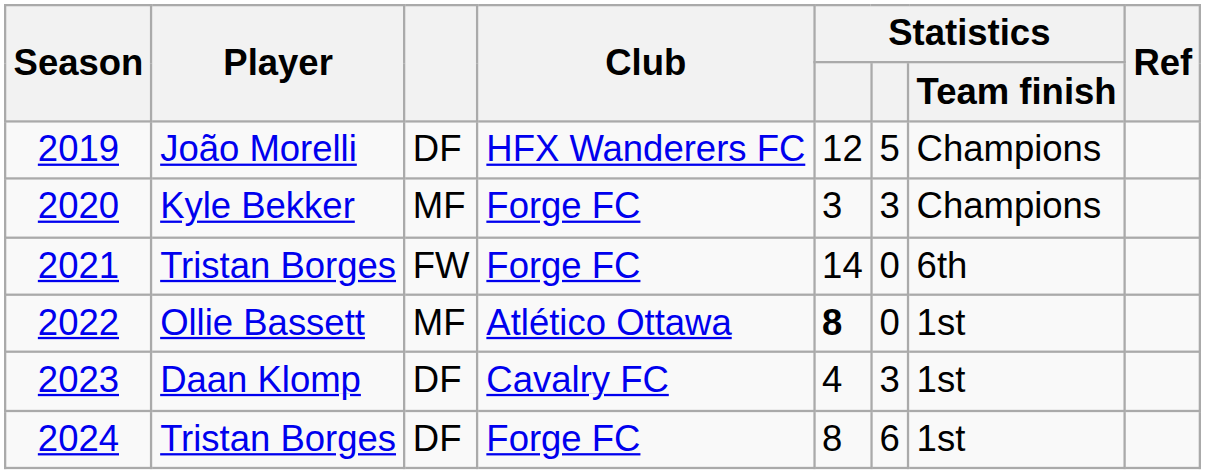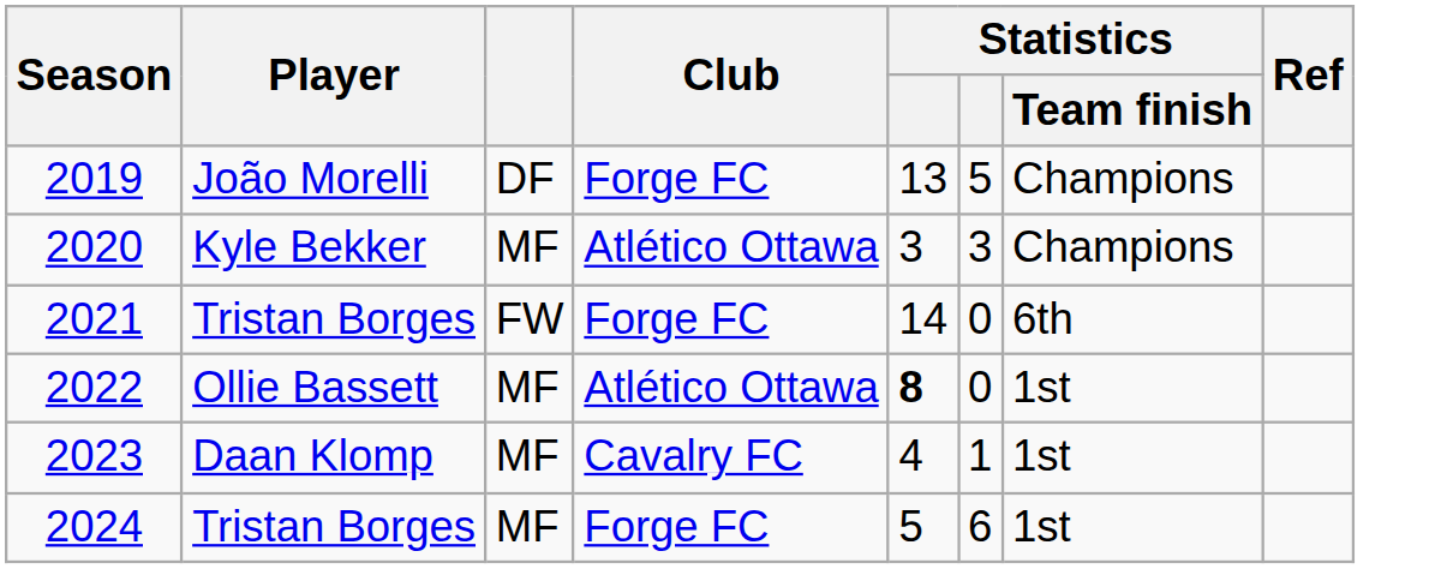 <table class='wikitable sortable'>
 <tr>
 <th rowspan="2">Season</th>
 <th rowspan="2">Player</th>
 <th rowspan="2"></th>
 <th rowspan="2">Club</th>
 <th colspan="3">Statistics</th>
 <th rowspan="2">Ref</th>
 </tr>
 <tr>
 <th></th>
 <th></th>
 <th>Team finish</th>
 </tr>
 <tr>
 <td align=center><a href='#'>2019</a></td>
 <td> <a href='#'>João Morelli</a></td>
 <td>DF</td>
-<td><a href='#'>HFX Wanderers FC</a></td>
-<td>12</td>
+<td><a href='#'>Forge FC</a></td>
+<td>13</td>
 <td>5</td>
 <td>Champions</td>
 <td></td>
 </tr>
 <tr>
 <td align=center><a href='#'>2020</a></td>
 <td> <a href='#'>Kyle Bekker</a></td>
 <td>MF</td>
-<td><a href='#'>Forge FC</a></td>
+<td><a href='#'>Atlético Ottawa</a></td>
 <td>3</td>
 <td>3</td>
 <td>Champions</td>
 <td></td>
 </tr>
 <tr>
 <td align=center><a href='#'>2021</a></td>
 <td> <a href='#'>Tristan Borges</a></td>
 <td>FW</td>
 <td><a href='#'>Forge FC</a></td>
 <td>14</td>
 <td>0</td>
 <td>6th</td>
 <td></td>
 </tr>
 <tr>
 <td align=center><a href='#'>2022</a></td>
 <td> <a href='#'>Ollie Bassett</a></td>
 <td>MF</td>
 <td><a href='#'>Atlético Ottawa</a></td>
 <td><strong>8</strong></td>
 <td>0</td>
 <td>1st</td>
 <td></td>
 </tr>
 <tr>
 <td align=center><a href='#'>2023</a></td>
 <td> <a href='#'>Daan Klomp</a></td>
-<td>DF</td>
+<td>MF</td>
 <td><a href='#'>Cavalry FC</a></td>
 <td>4</td>
-<td>3</td>
+<td>1</td>
 <td>1st</td>
 <td></td>
 </tr>
 <tr>
 <td align=center><a href='#'>2024</a></td>
 <td> <a href='#'>Tristan Borges</a></td>
-<td>DF</td>
+<td>MF</td>
 <td><a href='#'>Forge FC</a></td>
-<td>8</td>
+<td>5</td>
 <td>6</td>
 <td>1st</td>
 <td></td>
 </tr>
 </table>
